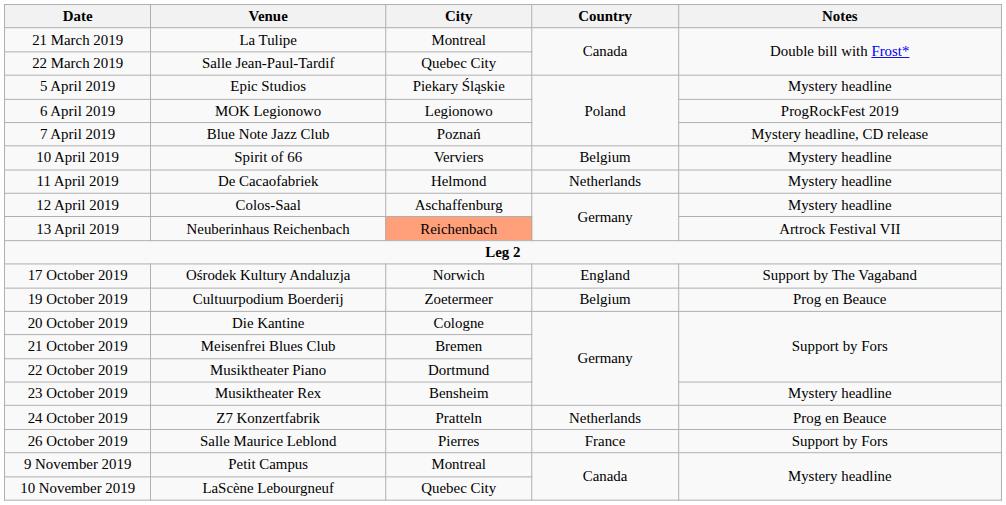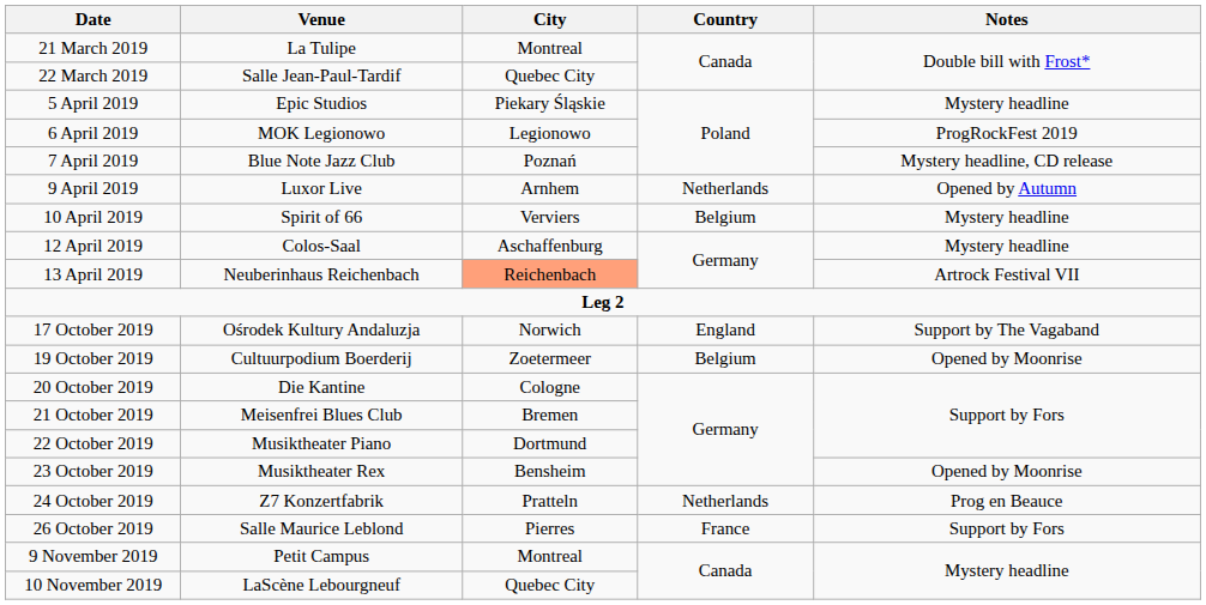 <table class="wikitable" style="text-align:center;">
 <tr>
 <th width="150">Date</th>
 <th width="245">Venue</th>
 <th width="150">City</th>
 <th width="150">Country</th>
 <th width="340">Notes</th>
 </tr>
 <tr>
 <td>21 March 2019</td>
 <td>La Tulipe</td>
 <td>Montreal</td>
 <td rowspan="2">Canada</td>
 <td rowspan="2">Double bill with <a href='#'>Frost*</a></td>
 </tr>
 <tr>
 <td>22 March 2019</td>
 <td>Salle Jean-Paul-Tardif</td>
 <td>Quebec City</td>
 </tr>
 <tr>
 <td>5 April 2019</td>
 <td>Epic Studios</td>
 <td>Piekary Śląskie</td>
 <td rowspan="3">Poland</td>
 <td>Mystery headline</td>
 </tr>
 <tr>
 <td>6 April 2019</td>
 <td>MOK Legionowo</td>
 <td>Legionowo</td>
 <td>ProgRockFest 2019</td>
 </tr>
 <tr>
 <td>7 April 2019</td>
 <td>Blue Note Jazz Club</td>
 <td>Poznań</td>
 <td>Mystery headline, CD release</td>
 </tr>
 <tr>
+<td>9 April 2019</td>
+<td>Luxor Live</td>
+<td>Arnhem</td>
+<td>Netherlands</td>
+<td>Opened by <a href='#'>Autumn</a></td>
+</tr>
+<tr>
 <td>10 April 2019</td>
 <td>Spirit of 66</td>
 <td>Verviers</td>
 <td>Belgium</td>
-<td>Mystery headline</td>
-</tr>
-<tr>
-<td>11 April 2019</td>
-<td>De Cacaofabriek</td>
-<td>Helmond</td>
-<td>Netherlands</td>
 <td>Mystery headline</td>
 </tr>
 <tr>
 <td>12 April 2019</td>
 <td>Colos-Saal</td>
 <td>Aschaffenburg</td>
 <td rowspan="2">Germany</td>
 <td>Mystery headline</td>
 </tr>
 <tr>
 <td>13 April 2019</td>
 <td>Neuberinhaus Reichenbach</td>
 <td style="background: lightsalmon;">Reichenbach</td>
 <td>Artrock Festival VII</td>
 </tr>
 <tr>
 <td colspan="5"><strong>Leg 2</strong></td>
 </tr>
 <tr>
 <td>17 October 2019</td>
 <td>Ośrodek Kultury Andaluzja</td>
 <td>Norwich</td>
 <td>England</td>
 <td>Support by The Vagaband</td>
 </tr>
 <tr>
 <td>19 October 2019</td>
 <td>Cultuurpodium Boerderij</td>
 <td>Zoetermeer</td>
 <td>Belgium</td>
-<td>Prog en Beauce</td>
+<td>Opened by Moonrise</td>
 </tr>
 <tr>
 <td>20 October 2019</td>
 <td>Die Kantine</td>
 <td>Cologne</td>
 <td rowspan="4">Germany</td>
 <td rowspan="3">Support by Fors</td>
 </tr>
 <tr>
 <td>21 October 2019</td>
 <td>Meisenfrei Blues Club</td>
 <td>Bremen</td>
 </tr>
 <tr>
 <td>22 October 2019</td>
 <td>Musiktheater Piano</td>
 <td>Dortmund</td>
 </tr>
 <tr>
 <td>23 October 2019</td>
 <td>Musiktheater Rex</td>
 <td>Bensheim</td>
-<td>Mystery headline</td>
+<td>Opened by Moonrise</td>
 </tr>
 <tr>
 <td>24 October 2019</td>
 <td>Z7 Konzertfabrik</td>
 <td>Pratteln</td>
 <td>Netherlands</td>
 <td>Prog en Beauce</td>
 </tr>
 <tr>
 <td>26 October 2019</td>
 <td>Salle Maurice Leblond</td>
 <td>Pierres</td>
 <td>France</td>
 <td>Support by Fors</td>
 </tr>
 <tr>
 <td>9 November 2019</td>
 <td>Petit Campus</td>
 <td>Montreal</td>
 <td rowspan="2">Canada</td>
 <td rowspan="2">Mystery headline</td>
 </tr>
 <tr>
 <td>10 November 2019</td>
 <td>LaScène Lebourgneuf</td>
 <td>Quebec City</td>
 </tr>
 </table>
